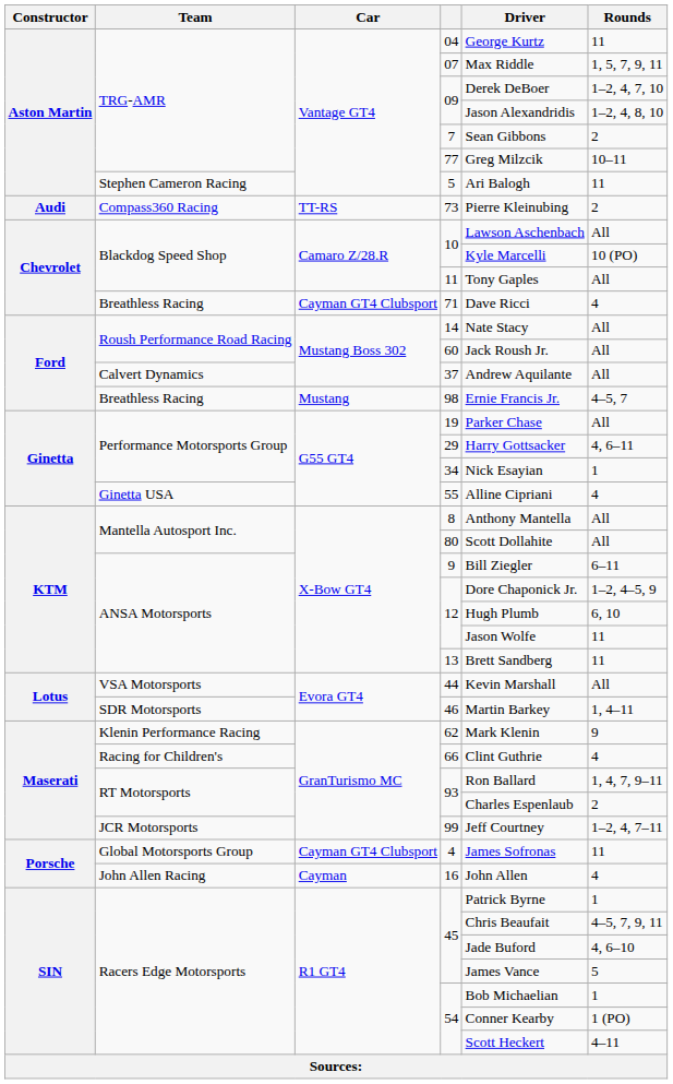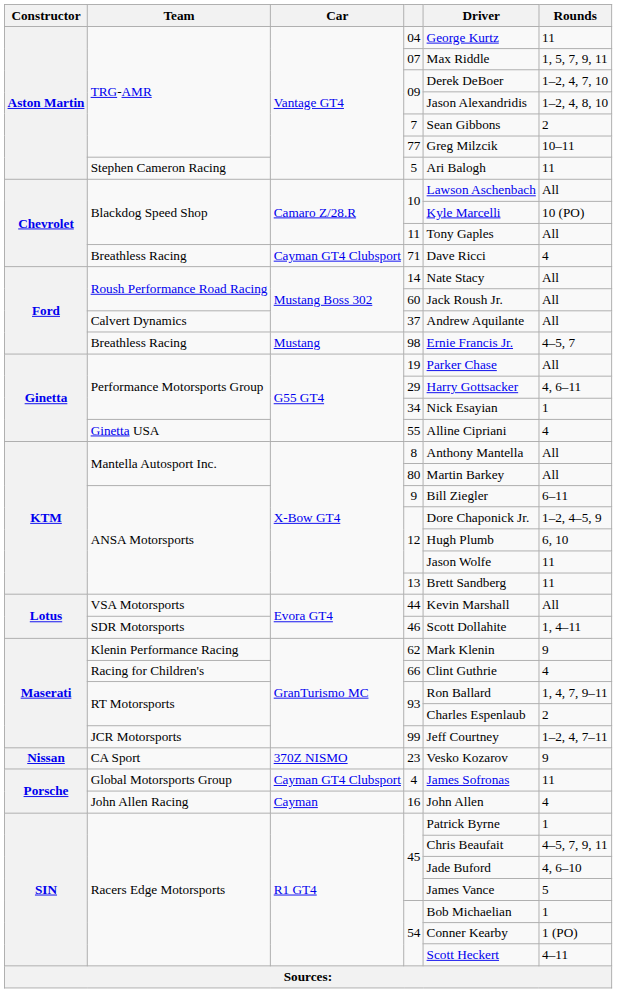 <table class="wikitable" style="font-size: 90%; max-width: 950px">
 <tr>
 <th>Constructor</th>
 <th>Team</th>
 <th>Car</th>
 <th></th>
 <th>Driver</th>
 <th>Rounds</th>
 </tr>
 <tr>
 <th rowspan=7><a href='#'>Aston Martin</a></th>
 <td rowspan=6> <a href='#'>TRG</a>-<a href='#'>AMR</a></td>
 <td rowspan=7><a href='#'>Vantage GT4</a></td>
 <td align=center>04</td>
 <td> <a href='#'>George Kurtz</a></td>
 <td>11</td>
 </tr>
 <tr>
 <td align=center>07</td>
 <td> Max Riddle</td>
 <td>1, 5, 7, 9, 11</td>
 </tr>
 <tr>
 <td rowspan=2 align=center>09</td>
 <td> Derek DeBoer</td>
 <td>1–2, 4, 7, 10</td>
 </tr>
 <tr>
 <td> Jason Alexandridis</td>
 <td>1–2, 4, 8, 10</td>
 </tr>
 <tr>
 <td align=center>7</td>
 <td> Sean Gibbons</td>
 <td>2</td>
 </tr>
 <tr>
 <td align=center>77</td>
 <td> Greg Milzcik</td>
 <td>10–11</td>
 </tr>
 <tr>
 <td> Stephen Cameron Racing</td>
 <td align=center>5</td>
 <td> Ari Balogh</td>
 <td>11</td>
-</tr>
-<tr>
-<th><a href='#'>Audi</a></th>
-<td> <a href='#'>Compass360 Racing</a></td>
-<td><a href='#'>TT-RS</a></td>
-<td align=center>73</td>
-<td> Pierre Kleinubing</td>
-<td>2</td>
 </tr>
 <tr>
 <th rowspan=4><a href='#'>Chevrolet</a></th>
 <td rowspan=3> Blackdog Speed Shop</td>
 <td rowspan=3><a href='#'>Camaro Z/28.R</a></td>
 <td rowspan=2 align=center>10</td>
 <td> <a href='#'>Lawson Aschenbach</a></td>
 <td>All</td>
 </tr>
 <tr>
 <td> <a href='#'>Kyle Marcelli</a></td>
 <td>10 (PO)</td>
 </tr>
 <tr>
 <td align=center>11</td>
 <td> Tony Gaples</td>
 <td>All</td>
 </tr>
 <tr>
 <td> Breathless Racing</td>
 <td><a href='#'>Cayman GT4 Clubsport</a></td>
 <td align=center>71</td>
 <td> Dave Ricci</td>
 <td>4</td>
 </tr>
 <tr>
 <th rowspan=4><a href='#'>Ford</a></th>
 <td rowspan=2> <a href='#'>Roush Performance Road Racing</a></td>
 <td rowspan=3><a href='#'>Mustang Boss 302</a></td>
 <td align=center>14</td>
 <td> Nate Stacy</td>
 <td>All</td>
 </tr>
 <tr>
 <td align=center>60</td>
 <td> Jack Roush Jr.</td>
 <td>All</td>
 </tr>
 <tr>
 <td> Calvert Dynamics</td>
 <td align=center>37</td>
 <td> Andrew Aquilante</td>
 <td>All</td>
 </tr>
 <tr>
 <td> Breathless Racing</td>
 <td><a href='#'>Mustang</a></td>
 <td align=center>98</td>
 <td> <a href='#'>Ernie Francis Jr.</a></td>
 <td>4–5, 7</td>
 </tr>
 <tr>
 <th rowspan=4><a href='#'>Ginetta</a></th>
 <td rowspan=3> Performance Motorsports Group</td>
 <td rowspan=4><a href='#'>G55 GT4</a></td>
 <td align=center>19</td>
 <td> <a href='#'>Parker Chase</a></td>
 <td>All</td>
 </tr>
 <tr>
 <td align=center>29</td>
 <td> <a href='#'>Harry Gottsacker</a></td>
 <td>4, 6–11</td>
 </tr>
 <tr>
 <td align=center>34</td>
 <td> Nick Esayian</td>
 <td>1</td>
 </tr>
 <tr>
 <td> <a href='#'>Ginetta</a> USA</td>
 <td align=center>55</td>
 <td> Alline Cipriani</td>
 <td>4</td>
 </tr>
 <tr>
 <th rowspan=7><a href='#'>KTM</a></th>
 <td rowspan=2> Mantella Autosport Inc.</td>
 <td rowspan=7><a href='#'>X-Bow GT4</a></td>
 <td align=center>8</td>
 <td> Anthony Mantella</td>
 <td>All</td>
 </tr>
 <tr>
 <td align=center>80</td>
-<td> Scott Dollahite</td>
+<td> Martin Barkey</td>
 <td>All</td>
 </tr>
 <tr>
 <td rowspan=5> ANSA Motorsports</td>
 <td align=center>9</td>
 <td> Bill Ziegler</td>
 <td>6–11</td>
 </tr>
 <tr>
 <td rowspan=3 align=center>12</td>
 <td> Dore Chaponick Jr.</td>
 <td>1–2, 4–5, 9</td>
 </tr>
 <tr>
 <td> Hugh Plumb</td>
 <td>6, 10</td>
 </tr>
 <tr>
 <td> Jason Wolfe</td>
 <td>11</td>
 </tr>
 <tr>
 <td align=center>13</td>
 <td> Brett Sandberg</td>
 <td>11</td>
 </tr>
 <tr>
 <th rowspan=2><a href='#'>Lotus</a></th>
 <td> VSA Motorsports</td>
 <td rowspan=2><a href='#'>Evora GT4</a></td>
 <td align=center>44</td>
 <td> Kevin Marshall</td>
 <td>All</td>
 </tr>
 <tr>
 <td> SDR Motorsports</td>
 <td align=center>46</td>
-<td> Martin Barkey</td>
+<td> Scott Dollahite</td>
 <td>1, 4–11</td>
 </tr>
 <tr>
 <th rowspan=5><a href='#'>Maserati</a></th>
 <td> Klenin Performance Racing</td>
 <td rowspan=5><a href='#'>GranTurismo MC</a></td>
 <td align=center>62</td>
 <td> Mark Klenin</td>
 <td>9</td>
 </tr>
 <tr>
 <td> Racing for Children's</td>
 <td align=center>66</td>
 <td> Clint Guthrie</td>
 <td>4</td>
 </tr>
 <tr>
 <td rowspan=2> RT Motorsports</td>
 <td rowspan=2 align=center>93</td>
 <td> Ron Ballard</td>
 <td>1, 4, 7, 9–11</td>
 </tr>
 <tr>
 <td> Charles Espenlaub</td>
 <td>2</td>
 </tr>
 <tr>
 <td> JCR Motorsports</td>
 <td align=center>99</td>
 <td> Jeff Courtney</td>
 <td>1–2, 4, 7–11</td>
+</tr>
+<tr>
+<th><a href='#'>Nissan</a></th>
+<td> CA Sport</td>
+<td><a href='#'>370Z NISMO</a></td>
+<td align=center>23</td>
+<td> Vesko Kozarov</td>
+<td>9</td>
 </tr>
 <tr>
 <th rowspan=2><a href='#'>Porsche</a></th>
 <td> Global Motorsports Group</td>
 <td><a href='#'>Cayman GT4 Clubsport</a></td>
 <td align=center>4</td>
 <td> <a href='#'>James Sofronas</a></td>
 <td>11</td>
 </tr>
 <tr>
 <td> John Allen Racing</td>
 <td><a href='#'>Cayman</a></td>
 <td align=center>16</td>
 <td> John Allen</td>
 <td>4</td>
 </tr>
 <tr>
 <th rowspan=7><a href='#'>SIN</a></th>
 <td rowspan=7> Racers Edge Motorsports</td>
 <td rowspan=7><a href='#'>R1 GT4</a></td>
 <td rowspan=4 align=center>45</td>
 <td> Patrick Byrne</td>
 <td>1</td>
 </tr>
 <tr>
 <td> Chris Beaufait</td>
 <td>4–5, 7, 9, 11</td>
 </tr>
 <tr>
 <td> Jade Buford</td>
 <td>4, 6–10</td>
 </tr>
 <tr>
 <td> James Vance</td>
 <td>5</td>
 </tr>
 <tr>
 <td rowspan=3 align=center>54</td>
 <td> Bob Michaelian</td>
 <td>1</td>
 </tr>
 <tr>
 <td> Conner Kearby</td>
 <td>1 (PO)</td>
 </tr>
 <tr>
 <td> <a href='#'>Scott Heckert</a></td>
 <td>4–11</td>
 </tr>
 <tr>
 <th colspan=6>Sources:</th>
 </tr>
 </table>
